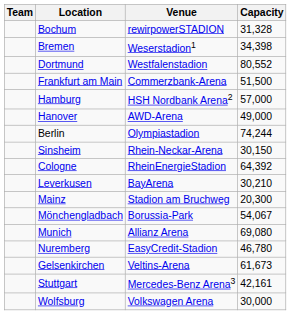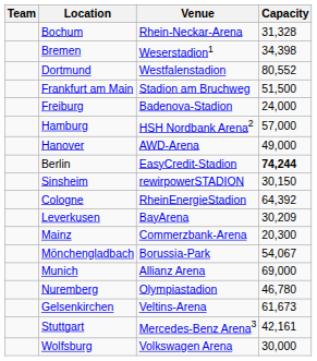 <table class="wikitable sortable">
 <tr>
 <th>Team</th>
 <th>Location</th>
 <th>Venue</th>
 <th>Capacity</th>
 </tr>
 <tr>
 <td></td>
 <td><a href='#'>Bochum</a></td>
-<td><a href='#'>rewirpowerSTADION</a></td>
+<td><a href='#'>Rhein-Neckar-Arena</a></td>
 <td>31,328</td>
 </tr>
 <tr>
 <td></td>
 <td><a href='#'>Bremen</a></td>
 <td><a href='#'>Weserstadion</a><sup>1</sup></td>
 <td>34,398</td>
 </tr>
 <tr>
 <td></td>
 <td><a href='#'>Dortmund</a></td>
 <td><a href='#'>Westfalenstadion</a></td>
 <td>80,552</td>
 </tr>
 <tr>
 <td></td>
 <td><a href='#'>Frankfurt am Main</a></td>
-<td><a href='#'>Commerzbank-Arena</a></td>
+<td><a href='#'>Stadion am Bruchweg</a></td>
 <td>51,500</td>
+</tr>
+<tr>
+<td></td>
+<td><a href='#'>Freiburg</a></td>
+<td><a href='#'>Badenova-Stadion</a></td>
+<td>24,000</td>
 </tr>
 <tr>
 <td></td>
 <td><a href='#'>Hamburg</a></td>
 <td><a href='#'>HSH Nordbank Arena</a><sup>2</sup></td>
 <td>57,000</td>
 </tr>
 <tr>
 <td></td>
 <td><a href='#'>Hanover</a></td>
 <td><a href='#'>AWD-Arena</a></td>
 <td>49,000</td>
 </tr>
 <tr>
 <td></td>
 <td>Berlin</td>
-<td><a href='#'>Olympiastadion</a></td>
-<td>74,244</td>
+<td><a href='#'>EasyCredit-Stadion</a></td>
+<td><strong>74,244</strong></td>
 </tr>
 <tr>
 <td></td>
 <td><a href='#'>Sinsheim</a></td>
-<td><a href='#'>Rhein-Neckar-Arena</a></td>
+<td><a href='#'>rewirpowerSTADION</a></td>
 <td>30,150</td>
 </tr>
 <tr>
 <td></td>
 <td><a href='#'>Cologne</a></td>
 <td><a href='#'>RheinEnergieStadion</a></td>
 <td>64,392</td>
 </tr>
 <tr>
 <td></td>
 <td><a href='#'>Leverkusen</a></td>
 <td><a href='#'>BayArena</a></td>
-<td>30,210</td>
+<td>30,209</td>
 </tr>
 <tr>
 <td></td>
 <td><a href='#'>Mainz</a></td>
-<td><a href='#'>Stadion am Bruchweg</a></td>
+<td><a href='#'>Commerzbank-Arena</a></td>
 <td>20,300</td>
 </tr>
 <tr>
 <td></td>
 <td><a href='#'>Mönchengladbach</a></td>
 <td><a href='#'>Borussia-Park</a></td>
 <td>54,067</td>
 </tr>
 <tr>
 <td></td>
 <td><a href='#'>Munich</a></td>
 <td><a href='#'>Allianz Arena</a></td>
-<td>69,080</td>
+<td>69,000</td>
 </tr>
 <tr>
 <td></td>
 <td><a href='#'>Nuremberg</a></td>
-<td><a href='#'>EasyCredit-Stadion</a></td>
+<td><a href='#'>Olympiastadion</a></td>
 <td>46,780</td>
 </tr>
 <tr>
 <td></td>
 <td><a href='#'>Gelsenkirchen</a></td>
 <td><a href='#'>Veltins-Arena</a></td>
 <td>61,673</td>
 </tr>
 <tr>
 <td></td>
 <td><a href='#'>Stuttgart</a></td>
 <td><a href='#'>Mercedes-Benz Arena</a><sup>3</sup></td>
 <td>42,161</td>
 </tr>
 <tr>
 <td></td>
 <td><a href='#'>Wolfsburg</a></td>
 <td><a href='#'>Volkswagen Arena</a></td>
 <td>30,000</td>
 </tr>
 </table>
